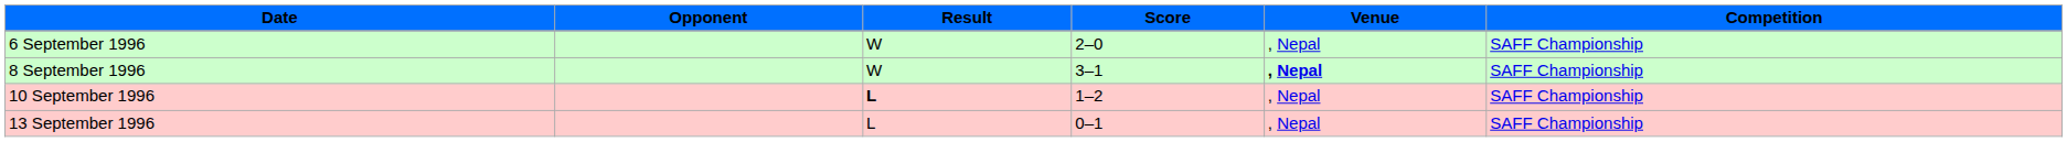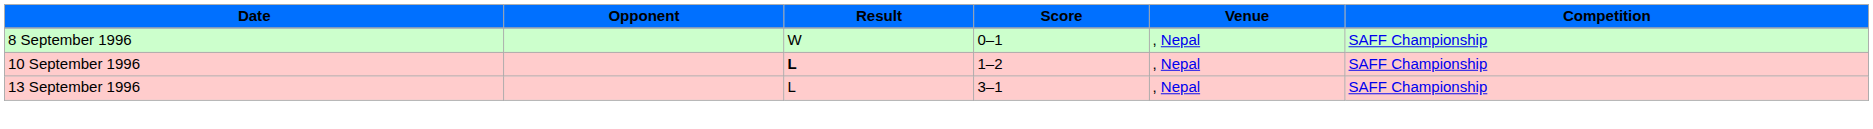 <table width=100% class="wikitable">
 <tr>
 <th style="background:#0070FF;"><span>Date</span></th>
 <th style="background:#0070FF;"><span>Opponent</span></th>
 <th style="background:#0070FF;"><span>Result</span></th>
 <th style="background:#0070FF;"><span>Score</span></th>
 <th style="background:#0070FF;"><span>Venue</span></th>
 <th style="background:#0070FF;"><span>Competition</span></th>
 </tr>
 <tr>
 </tr>
 <tr style="background:#CCFFCC;">
-<td>6 September 1996</td>
-<td></td>
-<td>W</td>
-<td>2–0</td>
-<td>, <a href='#'>Nepal</a></td>
-<td><a href='#'>SAFF Championship</a></td>
-</tr>
-<tr style="background:#CCFFCC;">
 <td>8 September 1996</td>
 <td></td>
 <td>W</td>
-<td>3–1</td>
-<td><strong>, <a href='#'>Nepal</a></strong></td>
+<td>0–1</td>
+<td>, <a href='#'>Nepal</a></td>
 <td><a href='#'>SAFF Championship</a></td>
 </tr>
 <tr style="background:#FCC;">
 <td>10 September 1996</td>
 <td></td>
 <td><strong>L</strong></td>
 <td>1–2</td>
 <td>, <a href='#'>Nepal</a></td>
 <td><a href='#'>SAFF Championship</a></td>
 </tr>
 <tr style="background:#FCC;">
 <td>13 September 1996</td>
 <td></td>
 <td>L</td>
-<td>0–1</td>
+<td>3–1</td>
 <td>, <a href='#'>Nepal</a></td>
 <td><a href='#'>SAFF Championship</a></td>
 </tr>
 </table>
